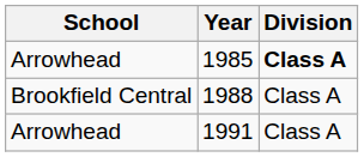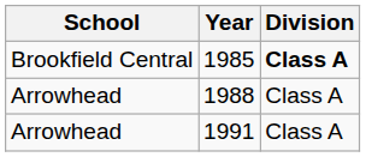 <table class="wikitable">
 <tr>
 <th>School</th>
 <th>Year</th>
 <th>Division</th>
 </tr>
 <tr>
-<td>Arrowhead</td>
+<td>Brookfield Central</td>
 <td>1985</td>
 <td><strong>Class A</strong></td>
 </tr>
 <tr>
-<td>Brookfield Central</td>
+<td>Arrowhead</td>
 <td>1988</td>
 <td>Class A</td>
 </tr>
 <tr>
 <td>Arrowhead</td>
 <td>1991</td>
 <td>Class A</td>
 </tr>
 </table>
